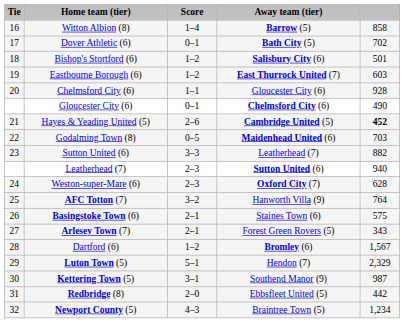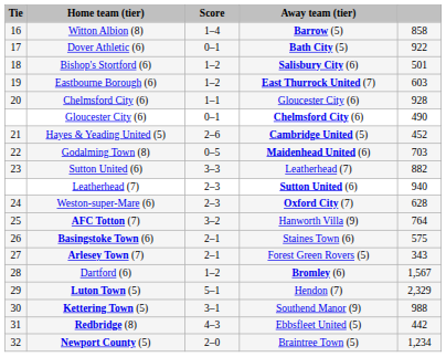 <table class="wikitable" style="width: 600px; background:WhiteSmoke; text-align:center; font-size:90%">
 <tr>
 <td scope="col" style="width:  5.00%; background:silver;"><strong>Tie</strong></td>
 <td scope="col" style="width: 36.25%; background:silver;"><strong>Home team (tier)</strong></td>
 <td scope="col" style="width: 12.50%; background:silver;"><strong>Score</strong></td>
 <td scope="col" style="width: 36.25%; background:silver;"><strong>Away team (tier)</strong></td>
 <td scope="col" style="width: 10.00%; background:silver;"><strong></strong></td>
 </tr>
 <tr>
 <td>16</td>
 <td><a href='#'>Witton Albion</a> (8)</td>
 <td>1–4</td>
 <td><strong><a href='#'>Barrow</a></strong> (5)</td>
 <td>858</td>
 </tr>
 <tr>
 <td>17</td>
 <td><a href='#'>Dover Athletic</a> (6)</td>
 <td>0–1</td>
 <td><strong><a href='#'>Bath City</a></strong> (5)</td>
-<td>702</td>
+<td>922</td>
 </tr>
 <tr>
 <td>18</td>
 <td><a href='#'>Bishop's Stortford</a> (6)</td>
 <td>1–2</td>
 <td><strong><a href='#'>Salisbury City</a></strong> (6)</td>
 <td>501</td>
 </tr>
 <tr>
 <td>19</td>
 <td><a href='#'>Eastbourne Borough</a> (6)</td>
 <td>1–2</td>
 <td><strong><a href='#'>East Thurrock United</a></strong> (7)</td>
 <td>603</td>
 </tr>
 <tr>
 <td>20</td>
 <td><a href='#'>Chelmsford City</a> (6)</td>
 <td>1–1</td>
 <td><a href='#'>Gloucester City</a> (6)</td>
 <td>928</td>
 </tr>
 <tr style="background:white;">
 <td><em></em></td>
 <td><a href='#'>Gloucester City</a> (6)</td>
 <td>0–1</td>
 <td><strong><a href='#'>Chelmsford City</a></strong> (6)</td>
 <td>490</td>
 </tr>
 <tr>
 <td>21</td>
 <td><a href='#'>Hayes & Yeading United</a> (5)</td>
 <td>2–6</td>
 <td><strong><a href='#'>Cambridge United</a></strong> (5)</td>
-<td><strong>452</strong></td>
+<td>452</td>
 </tr>
 <tr>
 <td>22</td>
 <td><a href='#'>Godalming Town</a> (8)</td>
 <td>0–5</td>
 <td><strong><a href='#'>Maidenhead United</a></strong> (6)</td>
 <td>703</td>
 </tr>
 <tr>
 <td>23</td>
 <td><a href='#'>Sutton United</a> (6)</td>
 <td>3–3</td>
 <td><a href='#'>Leatherhead</a> (7)</td>
 <td>882</td>
 </tr>
 <tr style="background:white;">
 <td><em></em></td>
 <td><a href='#'>Leatherhead</a> (7)</td>
 <td>2–3 </td>
 <td><strong><a href='#'>Sutton United</a></strong> (6)</td>
 <td>940</td>
 </tr>
 <tr>
 <td>24</td>
 <td><a href='#'>Weston-super-Mare</a> (6)</td>
 <td>2–3</td>
 <td><strong><a href='#'>Oxford City</a></strong> (7)</td>
 <td>628</td>
 </tr>
 <tr>
 <td>25</td>
 <td><strong><a href='#'>AFC Totton</a></strong> (7)</td>
 <td>3–2</td>
 <td><a href='#'>Hanworth Villa</a> (9)</td>
 <td>764</td>
 </tr>
 <tr>
 <td>26</td>
 <td><strong><a href='#'>Basingstoke Town</a></strong> (6)</td>
 <td>2–1</td>
 <td><a href='#'>Staines Town</a> (6)</td>
 <td>575</td>
 </tr>
 <tr>
 <td>27</td>
 <td><strong><a href='#'>Arlesey Town</a></strong> (7)</td>
 <td>2–1</td>
 <td><a href='#'>Forest Green Rovers</a> (5)</td>
 <td>343</td>
 </tr>
 <tr>
 <td>28</td>
 <td><a href='#'>Dartford</a> (6)</td>
 <td>1–2</td>
 <td><strong><a href='#'>Bromley</a></strong> (6)</td>
 <td>1,567</td>
 </tr>
 <tr>
 <td>29</td>
 <td><strong><a href='#'>Luton Town</a></strong> (5)</td>
 <td>5–1</td>
 <td><a href='#'>Hendon</a> (7)</td>
 <td>2,329</td>
 </tr>
 <tr>
 <td>30</td>
 <td><strong><a href='#'>Kettering Town</a></strong> (5)</td>
 <td>3–1</td>
 <td><a href='#'>Southend Manor</a> (9)</td>
-<td>987</td>
+<td>988</td>
 </tr>
 <tr>
 <td>31</td>
 <td><strong><a href='#'>Redbridge</a></strong> (8)</td>
-<td>2–0</td>
+<td>4–3</td>
 <td><a href='#'>Ebbsfleet United</a> (5)</td>
 <td>442</td>
 </tr>
 <tr>
 <td>32</td>
 <td><strong><a href='#'>Newport County</a></strong> (5)</td>
-<td>4–3</td>
+<td>2–0</td>
 <td><a href='#'>Braintree Town</a> (5)</td>
 <td>1,234</td>
 </tr>
 </table>
